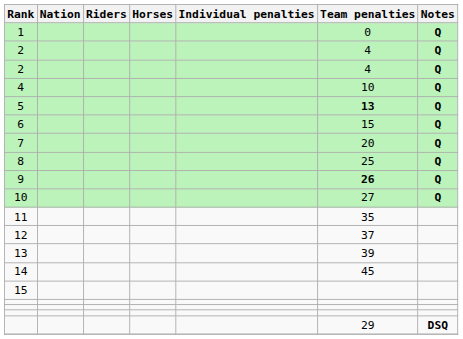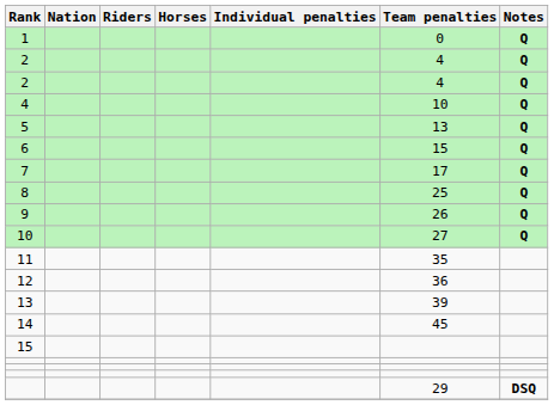 <table class="wikitable sortable" style="text-align:center">
 <tr>
 <th>Rank</th>
 <th>Nation</th>
 <th>Riders</th>
 <th>Horses</th>
 <th>Individual penalties</th>
 <th>Team penalties</th>
 <th>Notes</th>
 </tr>
 <tr bgcolor=#bbf3bb>
 <td>1</td>
 <td align="left"></td>
 <td align=left></td>
 <td align="left"></td>
 <td></td>
 <td>0</td>
 <td><strong>Q</strong></td>
 </tr>
 <tr bgcolor=#bbf3bb>
 <td>2</td>
 <td align="left"></td>
 <td align=left></td>
 <td align="left"></td>
 <td></td>
 <td>4</td>
 <td><strong>Q</strong></td>
 </tr>
 <tr bgcolor=#bbf3bb>
 <td>2</td>
 <td align="left"></td>
 <td align=left></td>
 <td align="left"></td>
 <td></td>
 <td>4</td>
 <td><strong>Q</strong></td>
 </tr>
 <tr bgcolor=#bbf3bb>
 <td>4</td>
 <td align="left"></td>
 <td align=left></td>
 <td align="left"></td>
 <td></td>
 <td>10</td>
 <td><strong>Q</strong></td>
 </tr>
 <tr bgcolor=#bbf3bb>
 <td>5</td>
 <td align="left"></td>
 <td align=left></td>
 <td align="left"></td>
 <td></td>
-<td><strong>13</strong></td>
+<td>13</td>
 <td><strong>Q</strong></td>
 </tr>
 <tr bgcolor=#bbf3bb>
 <td>6</td>
 <td align="left"></td>
 <td align=left></td>
 <td align="left"></td>
 <td></td>
 <td>15</td>
 <td><strong>Q</strong></td>
 </tr>
 <tr bgcolor=#bbf3bb>
 <td>7</td>
 <td align="left"></td>
 <td align=left></td>
 <td align="left"></td>
 <td></td>
-<td>20</td>
+<td>17</td>
 <td><strong>Q</strong></td>
 </tr>
 <tr bgcolor=#bbf3bb>
 <td>8</td>
 <td align="left"></td>
 <td align=left></td>
 <td align="left"></td>
 <td></td>
 <td>25</td>
 <td><strong>Q</strong></td>
 </tr>
 <tr bgcolor=#bbf3bb>
 <td>9</td>
 <td align="left"></td>
 <td align=left></td>
 <td align="left"></td>
 <td></td>
-<td><strong>26</strong></td>
+<td>26</td>
 <td><strong>Q</strong></td>
 </tr>
 <tr bgcolor=#bbf3bb>
 <td>10</td>
 <td align="left"></td>
 <td align=left></td>
 <td align="left"></td>
 <td></td>
 <td>27</td>
 <td><strong>Q</strong></td>
 </tr>
 <tr>
 <td>11</td>
 <td align="left"></td>
 <td align=left></td>
 <td align="left"></td>
 <td></td>
 <td>35</td>
 <td></td>
 </tr>
 <tr>
 <td>12</td>
 <td align="left"></td>
 <td align=left></td>
 <td align="left"></td>
 <td></td>
-<td>37</td>
+<td>36</td>
 <td></td>
 </tr>
 <tr>
 <td>13</td>
 <td align="left"></td>
 <td align=left></td>
 <td align="left"></td>
 <td></td>
 <td>39</td>
 <td></td>
 </tr>
 <tr>
 <td>14</td>
 <td align="left"></td>
 <td align=left></td>
 <td align="left"></td>
 <td></td>
 <td>45</td>
 <td></td>
 </tr>
 <tr>
 <td>15</td>
 <td align="left"></td>
 <td align=left></td>
 <td align="left"></td>
 <td></td>
 <td></td>
 <td></td>
 </tr>
 <tr>
 <td></td>
 <td align="left"></td>
 <td align=left></td>
 <td align="left"></td>
 <td></td>
 <td></td>
 <td></td>
 </tr>
 <tr>
 <td></td>
 <td align="left"></td>
 <td align=left></td>
 <td align="left"></td>
 <td></td>
 <td></td>
 <td></td>
 </tr>
 <tr>
 <td></td>
 <td align="left"></td>
 <td align=left></td>
 <td align="left"></td>
 <td></td>
 <td></td>
 <td></td>
 </tr>
 <tr>
 <td></td>
 <td align="left"></td>
 <td align=left></td>
 <td align="left"></td>
 <td></td>
 <td>29</td>
 <td><strong>DSQ</strong></td>
 </tr>
 <tr>
 </tr>
 </table>
